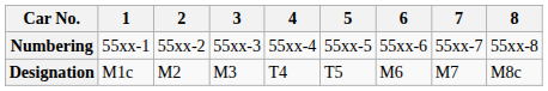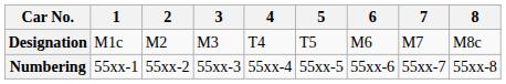 <table class="wikitable">
 <tr>
 <th>Car No.</th>
 <th>1</th>
 <th>2</th>
 <th>3</th>
 <th>4</th>
 <th>5</th>
 <th>6</th>
 <th>7</th>
 <th>8</th>
 </tr>
 <tr>
+<th>Designation</th>
+<td>M1c</td>
+<td>M2</td>
+<td>M3</td>
+<td>T4</td>
+<td>T5</td>
+<td>M6</td>
+<td>M7</td>
+<td>M8c</td>
+</tr>
+<tr>
 <th>Numbering</th>
 <td>55xx-1</td>
 <td>55xx-2</td>
 <td>55xx-3</td>
 <td>55xx-4</td>
 <td>55xx-5</td>
 <td>55xx-6</td>
 <td>55xx-7</td>
 <td>55xx-8</td>
 </tr>
-<tr>
-<th>Designation</th>
-<td>M1c</td>
-<td>M2</td>
-<td>M3</td>
-<td>T4</td>
-<td>T5</td>
-<td>M6</td>
-<td>M7</td>
-<td>M8c</td>
-</tr>
 </table>
